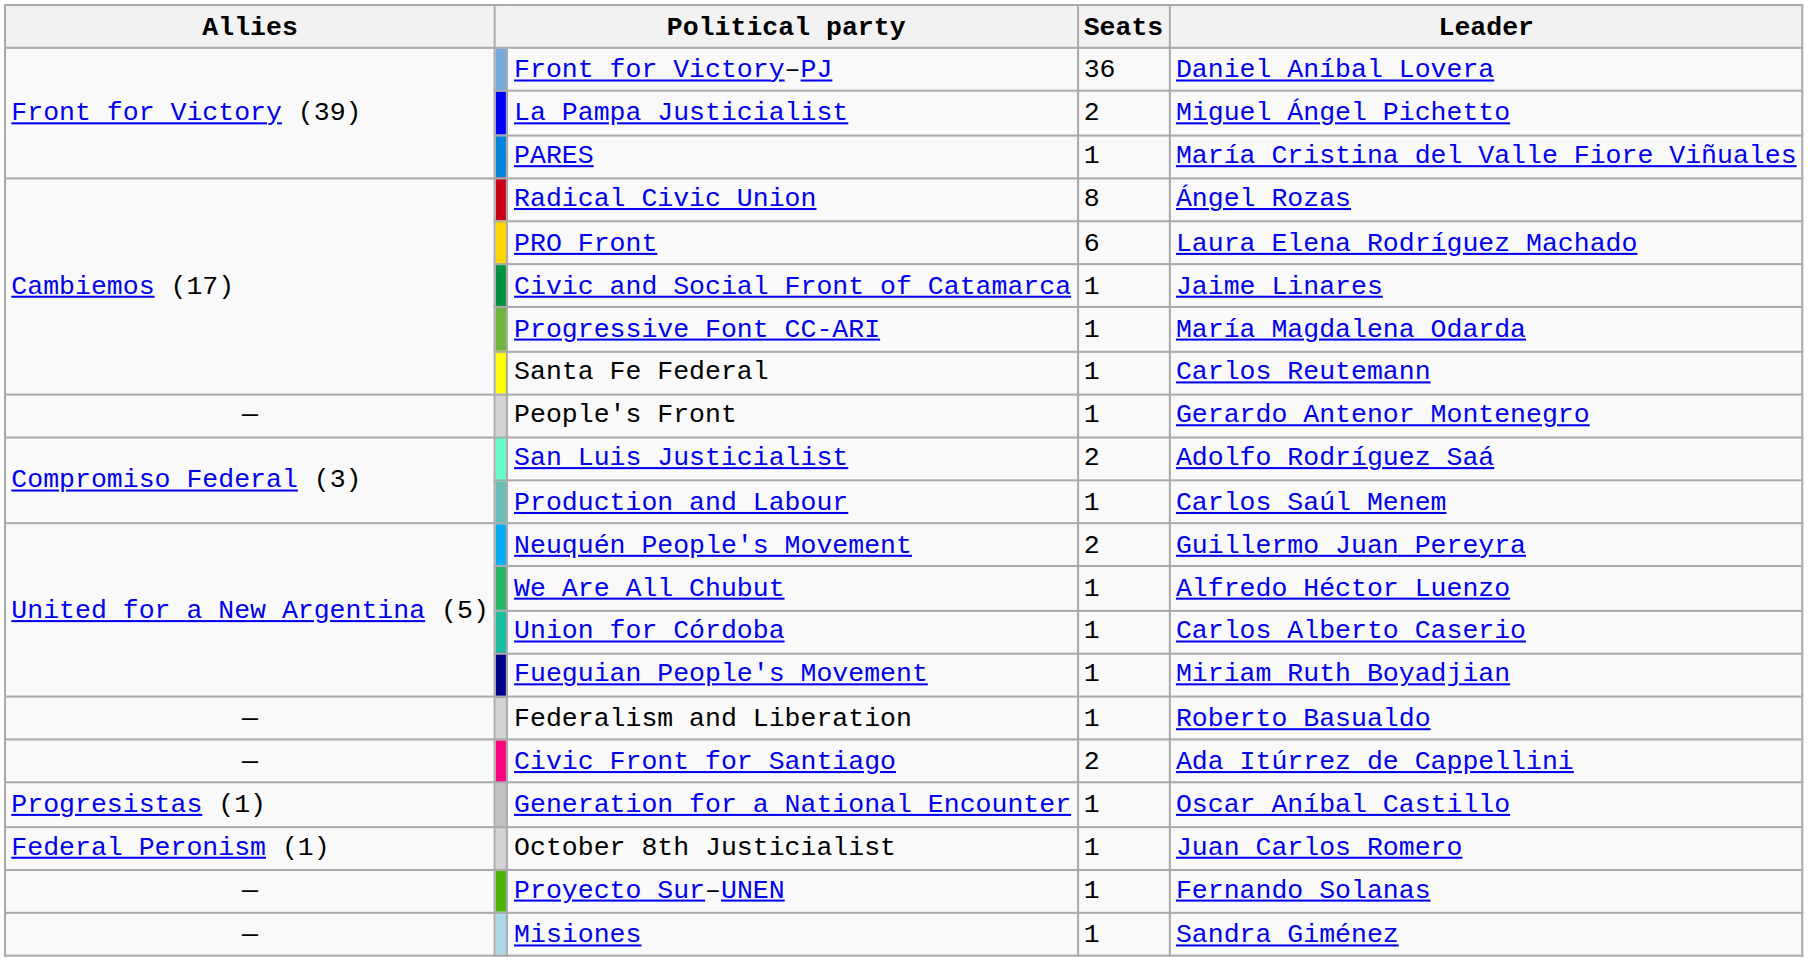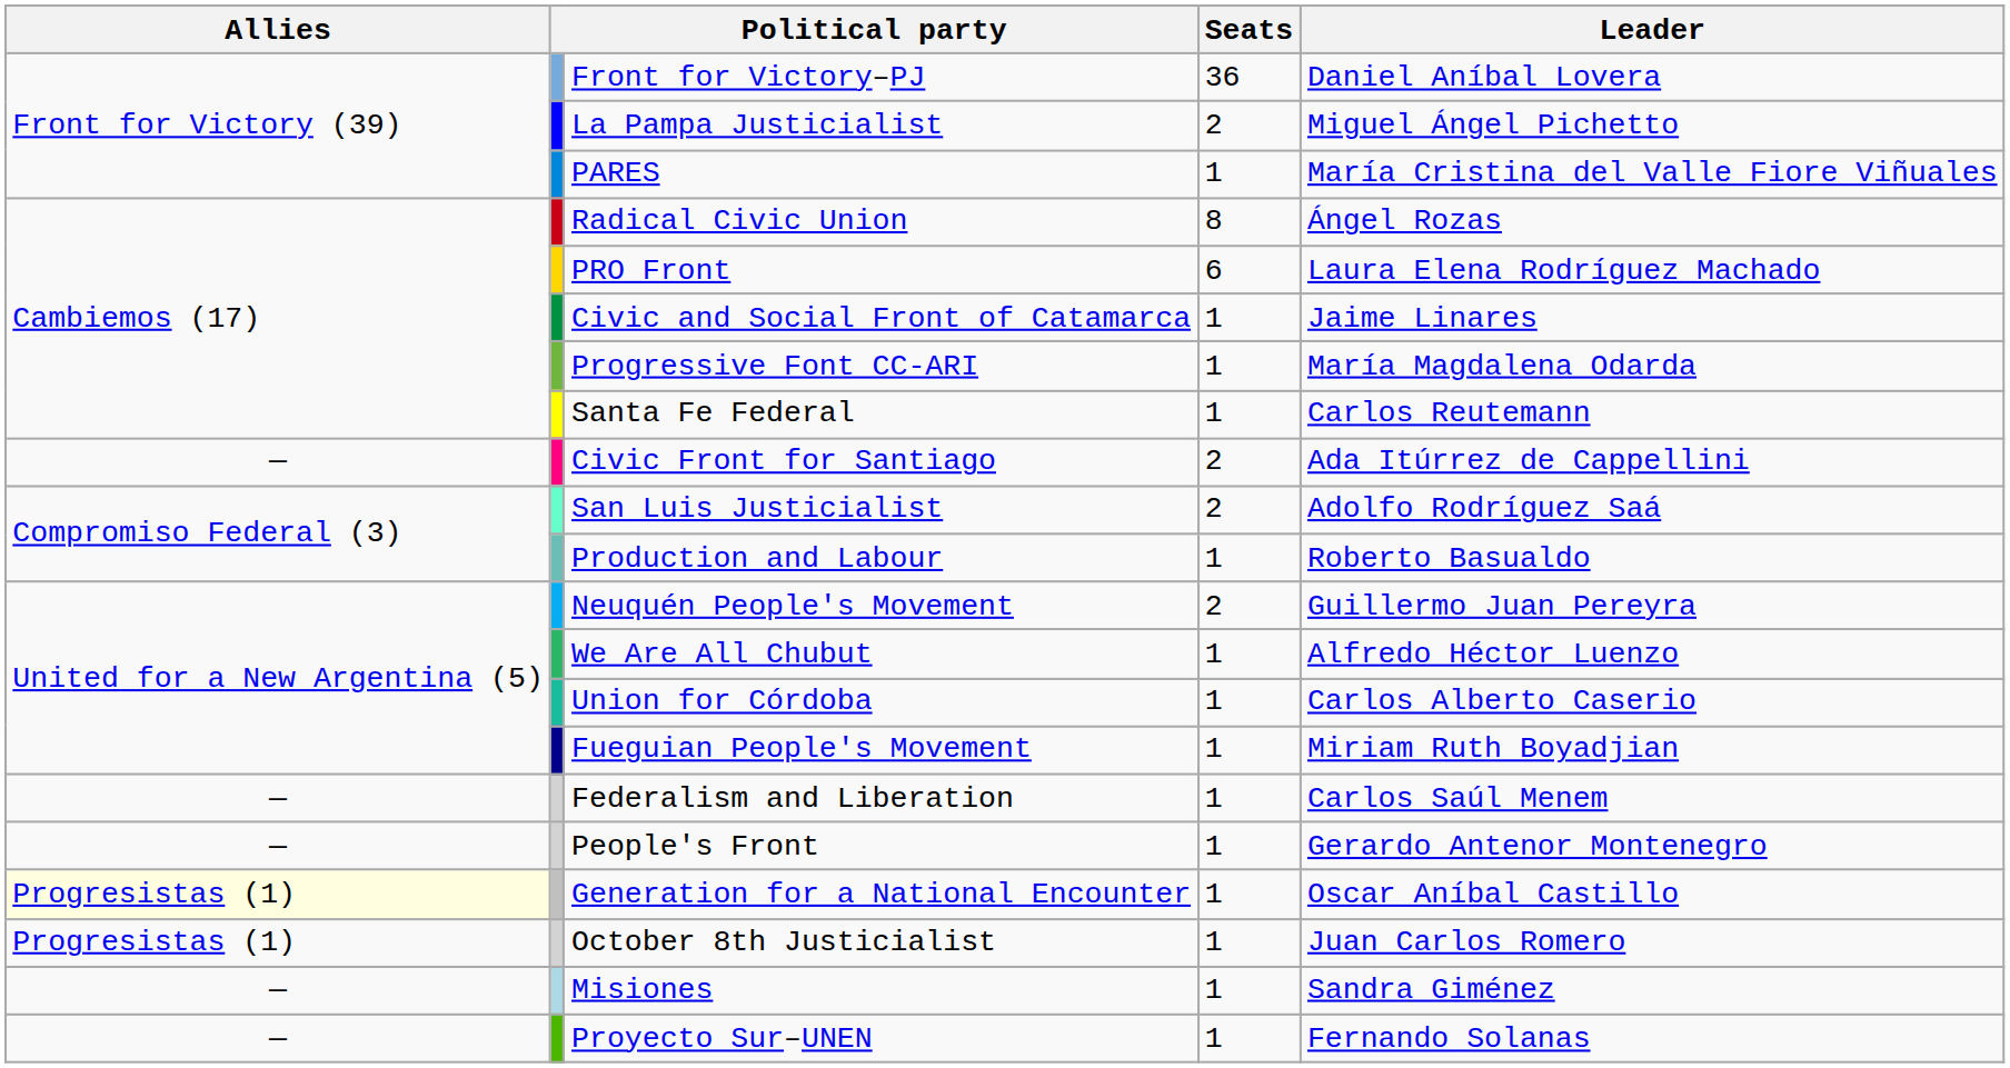 <table class="wikitable">
 <tr>
 <th>Allies</th>
 <th colspan=2>Political party</th>
 <th>Seats</th>
 <th>Leader</th>
 </tr>
 <tr>
 <td rowspan=3><a href='#'>Front for Victory</a> (39)</td>
 <td bgcolor=#75AADB></td>
 <td><a href='#'>Front for Victory</a>–<a href='#'>PJ</a></td>
 <td>36</td>
 <td><a href='#'>Daniel Aníbal Lovera</a></td>
 </tr>
 <tr>
 <td bgcolor=blue></td>
 <td><a href='#'>La Pampa Justicialist</a></td>
 <td>2</td>
 <td><a href='#'>Miguel Ángel Pichetto</a></td>
 </tr>
 <tr>
 <td bgcolor=#0087DC></td>
 <td><a href='#'>PARES</a></td>
 <td>1</td>
 <td><a href='#'>María Cristina del Valle Fiore Viñuales</a></td>
 </tr>
 <tr>
 <td rowspan=5><a href='#'>Cambiemos</a> (17)</td>
 <td bgcolor=#C90016></td>
 <td><a href='#'>Radical Civic Union</a></td>
 <td>8</td>
 <td><a href='#'>Ángel Rozas</a></td>
 </tr>
 <tr>
 <td bgcolor=#FFD700></td>
 <td><a href='#'>PRO Front</a></td>
 <td>6</td>
 <td><a href='#'>Laura Elena Rodríguez Machado</a></td>
 </tr>
 <tr>
 <td bgcolor=#009241></td>
 <td><a href='#'>Civic and Social Front of Catamarca</a></td>
 <td>1</td>
 <td><a href='#'>Jaime Linares</a></td>
 </tr>
 <tr>
 <td bgcolor=#6fb53e></td>
 <td><a href='#'>Progressive Font CC-ARI</a></td>
 <td>1</td>
 <td><a href='#'>María Magdalena Odarda</a></td>
 </tr>
 <tr>
 <td bgcolor=yellow></td>
 <td>Santa Fe Federal</td>
 <td>1</td>
 <td><a href='#'>Carlos Reutemann</a></td>
 </tr>
 <tr>
 <td align=center>—</td>
-<td bgcolor=lightgray></td>
-<td>People's Front</td>
-<td>1</td>
-<td><a href='#'>Gerardo Antenor Montenegro</a></td>
+<td bgcolor=#FF0080></td>
+<td><a href='#'>Civic Front for Santiago</a></td>
+<td>2</td>
+<td><a href='#'>Ada Itúrrez de Cappellini</a></td>
 </tr>
 <tr>
 <td rowspan=2><a href='#'>Compromiso Federal</a> (3)</td>
 <td bgcolor=#66FFCC></td>
 <td><a href='#'>San Luis Justicialist</a></td>
 <td>2</td>
 <td><a href='#'>Adolfo Rodríguez Saá</a></td>
 </tr>
 <tr>
 <td bgcolor=#6bbeb6></td>
 <td><a href='#'>Production and Labour</a></td>
 <td>1</td>
-<td><a href='#'>Carlos Saúl Menem</a></td>
+<td><a href='#'>Roberto Basualdo</a></td>
 </tr>
 <tr>
 <td rowspan=4><a href='#'>United for a New Argentina</a> (5)</td>
 <td bgcolor=#06ADF2></td>
 <td><a href='#'>Neuquén People's Movement</a></td>
 <td>2</td>
 <td><a href='#'>Guillermo Juan Pereyra</a></td>
 </tr>
 <tr>
 <td bgcolor=#2ab665></td>
 <td><a href='#'>We Are All Chubut</a></td>
 <td>1</td>
 <td><a href='#'>Alfredo Héctor Luenzo</a></td>
 </tr>
 <tr>
 <td bgcolor=#19BC9D></td>
 <td><a href='#'>Union for Córdoba</a></td>
 <td>1</td>
 <td><a href='#'>Carlos Alberto Caserio</a></td>
 </tr>
 <tr>
 <td bgcolor=#00008B></td>
 <td><a href='#'>Fueguian People's Movement</a></td>
 <td>1</td>
 <td><a href='#'>Miriam Ruth Boyadjian</a></td>
 </tr>
 <tr>
 <td align=center>—</td>
 <td bgcolor=lightgray></td>
 <td>Federalism and Liberation</td>
 <td>1</td>
-<td><a href='#'>Roberto Basualdo</a></td>
+<td><a href='#'>Carlos Saúl Menem</a></td>
 </tr>
 <tr>
 <td align=center>—</td>
-<td bgcolor=#FF0080></td>
-<td><a href='#'>Civic Front for Santiago</a></td>
-<td>2</td>
-<td><a href='#'>Ada Itúrrez de Cappellini</a></td>
+<td bgcolor=lightgray></td>
+<td>People's Front</td>
+<td>1</td>
+<td><a href='#'>Gerardo Antenor Montenegro</a></td>
 </tr>
 <tr>
-<td><a href='#'>Progresistas</a> (1)</td>
+<td style="background: lightyellow;"><a href='#'>Progresistas</a> (1)</td>
 <td bgcolor=#C0C0C0></td>
 <td><a href='#'>Generation for a National Encounter</a></td>
 <td>1</td>
 <td><a href='#'>Oscar Aníbal Castillo</a></td>
 </tr>
 <tr>
-<td><a href='#'>Federal Peronism</a> (1)</td>
+<td><a href='#'>Progresistas</a> (1)</td>
 <td bgcolor=lightgray></td>
 <td>October 8th Justicialist</td>
 <td>1</td>
 <td><a href='#'>Juan Carlos Romero</a></td>
+</tr>
+<tr>
+<td align=center>—</td>
+<td bgcolor=#ADD8E6></td>
+<td><a href='#'>Misiones</a></td>
+<td>1</td>
+<td><a href='#'>Sandra Giménez</a></td>
 </tr>
 <tr>
 <td align=center>—</td>
 <td bgcolor=#4cb500></td>
 <td><a href='#'>Proyecto Sur</a>–<a href='#'>UNEN</a></td>
 <td>1</td>
 <td><a href='#'>Fernando Solanas</a></td>
 </tr>
-<tr>
-<td align=center>—</td>
-<td bgcolor=#ADD8E6></td>
-<td><a href='#'>Misiones</a></td>
-<td>1</td>
-<td><a href='#'>Sandra Giménez</a></td>
-</tr>
 </table>
